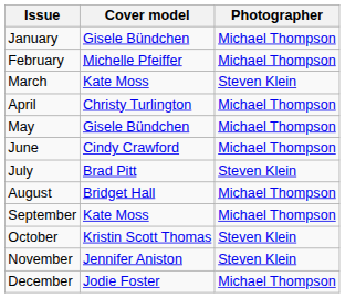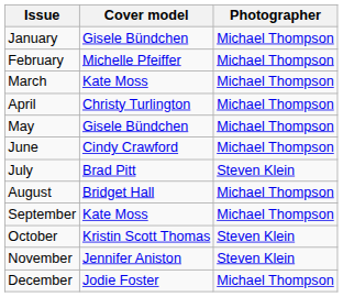 <table class="sortable wikitable">
 <tr>
 <th>Issue</th>
 <th>Cover model</th>
 <th>Photographer</th>
 </tr>
 <tr>
 <td>January</td>
 <td><a href='#'>Gisele Bündchen</a></td>
 <td><a href='#'>Michael Thompson</a></td>
 </tr>
 <tr>
 <td>February</td>
 <td><a href='#'>Michelle Pfeiffer</a></td>
 <td><a href='#'>Michael Thompson</a></td>
 </tr>
 <tr>
 <td>March</td>
 <td><a href='#'>Kate Moss</a></td>
-<td><a href='#'>Steven Klein</a></td>
+<td><a href='#'>Michael Thompson</a></td>
 </tr>
 <tr>
 <td>April</td>
 <td><a href='#'>Christy Turlington</a></td>
 <td><a href='#'>Michael Thompson</a></td>
 </tr>
 <tr>
 <td>May</td>
 <td><a href='#'>Gisele Bündchen</a></td>
 <td><a href='#'>Michael Thompson</a></td>
 </tr>
 <tr>
 <td>June</td>
 <td><a href='#'>Cindy Crawford</a></td>
 <td><a href='#'>Michael Thompson</a></td>
 </tr>
 <tr>
 <td>July</td>
 <td><a href='#'>Brad Pitt</a></td>
 <td><a href='#'>Steven Klein</a></td>
 </tr>
 <tr>
 <td>August</td>
 <td><a href='#'>Bridget Hall</a></td>
 <td><a href='#'>Michael Thompson</a></td>
 </tr>
 <tr>
 <td>September</td>
 <td><a href='#'>Kate Moss</a></td>
 <td><a href='#'>Michael Thompson</a></td>
 </tr>
 <tr>
 <td>October</td>
 <td><a href='#'>Kristin Scott Thomas</a></td>
 <td><a href='#'>Steven Klein</a></td>
 </tr>
 <tr>
 <td>November</td>
 <td><a href='#'>Jennifer Aniston</a></td>
 <td><a href='#'>Steven Klein</a></td>
 </tr>
 <tr>
 <td>December</td>
 <td><a href='#'>Jodie Foster</a></td>
 <td><a href='#'>Michael Thompson</a></td>
 </tr>
 </table>
